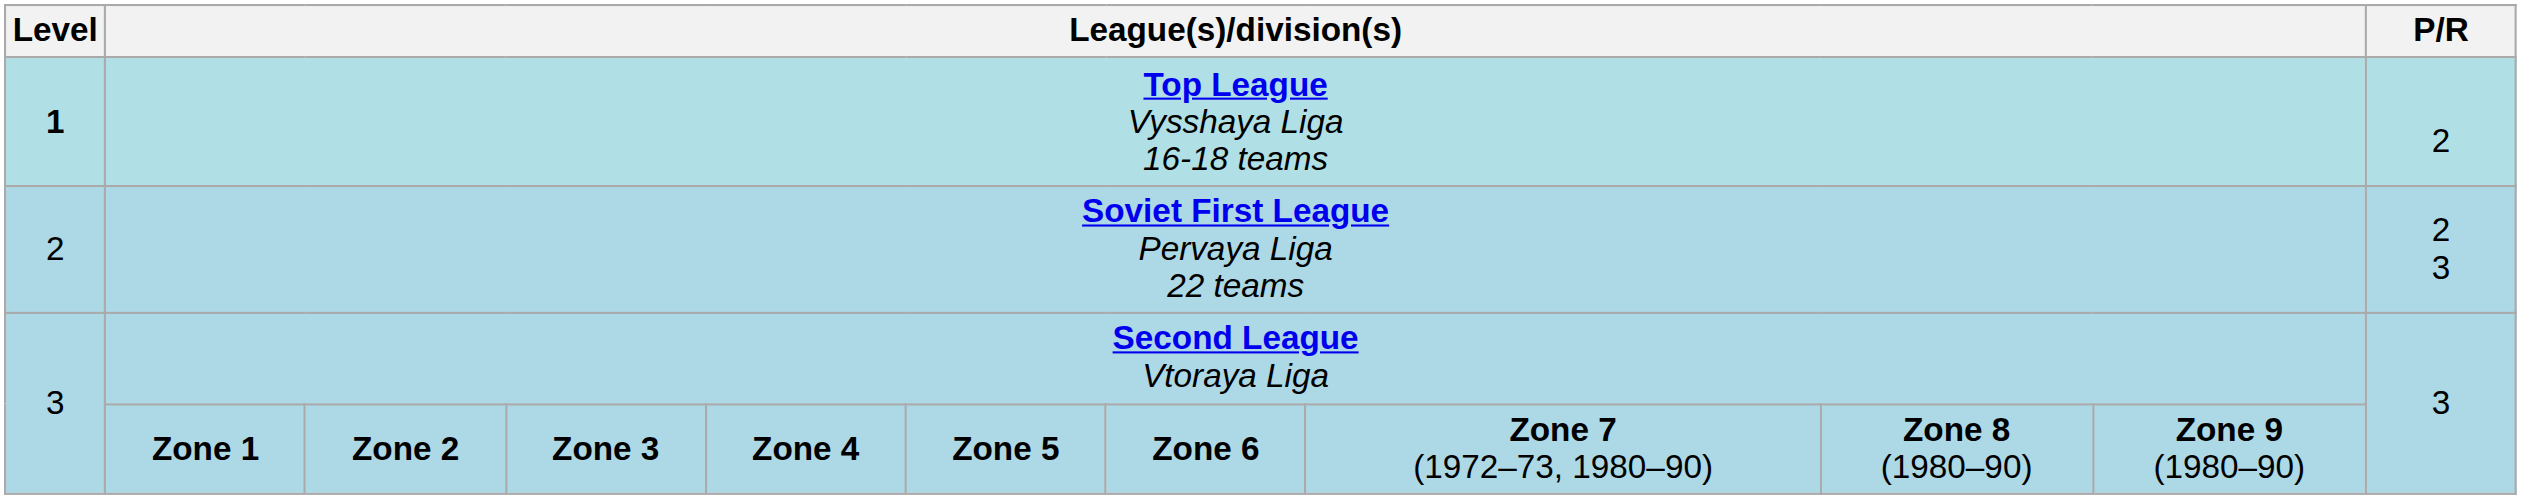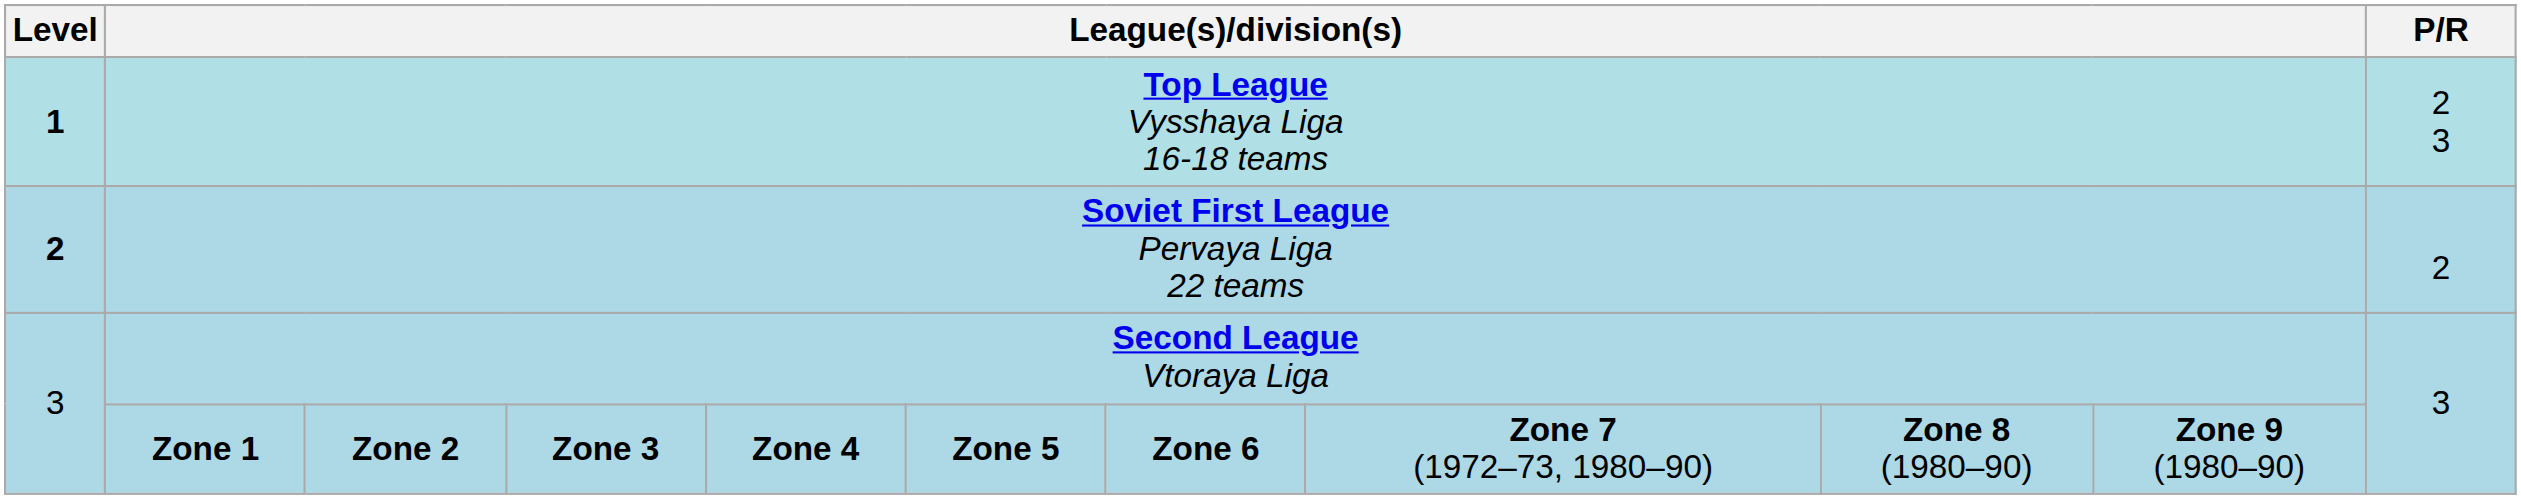 <table class="wikitable" style="text-align:center">
 <tr>
 <th style="width:4%">Level</th>
 <th colspan="9" style="width:90%">League(s)/division(s)</th>
 <th style="width:6%">P/R</th>
 </tr>
 <tr bgcolor=powderblue>
 <td><strong>1</strong></td>
 <td colspan="9"><strong><a href='#'>Top League</a></strong><br><em>Vysshaya Liga</em><br><em>16-18 teams</em></td>
-<td><br> 2</td>
+<td> 2<br> 3</td>
 </tr>
 <tr bgcolor=lightblue>
-<td>2</td>
+<td><strong>2</strong></td>
 <td colspan="9"><strong><a href='#'>Soviet First League</a></strong><br><em>Pervaya Liga</em><br><em>22 teams</em></td>
-<td> 2<br> 3</td>
+<td><br> 2</td>
 </tr>
 <tr bgcolor=lightblue>
 <td rowspan="2">3</td>
 <td colspan="9"><strong><a href='#'>Second League</a></strong> <br><em>Vtoraya Liga</em></td>
 <td rowspan="2"> 3</td>
 </tr>
 <tr bgcolor=lightblue>
 <td><strong>Zone 1</strong><br></td>
 <td><strong>Zone 2</strong><br></td>
 <td><strong>Zone 3</strong><br></td>
 <td><strong>Zone 4</strong><br></td>
 <td><strong>Zone 5</strong><br></td>
 <td><strong>Zone 6</strong><br></td>
 <td><strong>Zone 7</strong><br>(1972–73, 1980–90)</td>
 <td><strong>Zone 8</strong><br>(1980–90)</td>
 <td><strong>Zone 9</strong><br>(1980–90)</td>
 </tr>
 </table>
